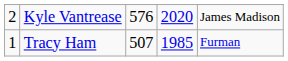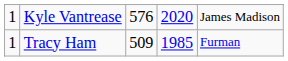 <table class="wikitable">
 <tr>
 </tr>
 <tr>
-<td>2</td>
+<td>1</td>
 <td><a href='#'>Kyle Vantrease</a></td>
 <td><abbr>576</abbr></td>
 <td><a href='#'>2020</a></td>
 <td style="font-size:80%;">James Madison</td>
 </tr>
 <tr>
 <td>1</td>
 <td><a href='#'>Tracy Ham</a></td>
-<td><abbr>507</abbr></td>
+<td><abbr>509</abbr></td>
 <td><a href='#'>1985</a></td>
 <td style="font-size:80%;"><a href='#'>Furman</a></td>
 </tr>
 </table>
